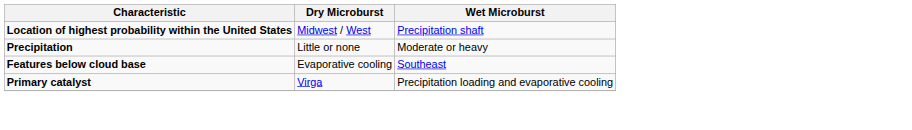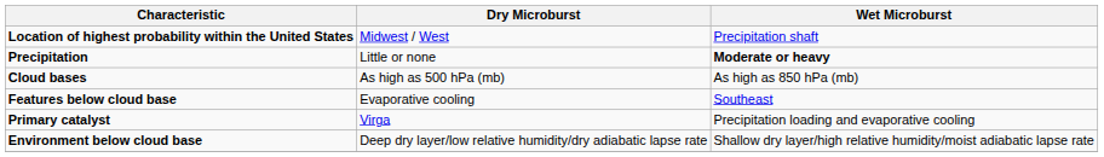 <table class="wikitable">
 <tr>
 <th><strong>Characteristic</strong></th>
 <th><strong>Dry Microburst</strong></th>
 <th><strong>Wet Microburst</strong></th>
 </tr>
 <tr>
 <td><strong>Location of highest probability within the United States</strong></td>
 <td><a href='#'>Midwest</a> / <a href='#'>West</a></td>
 <td><a href='#'>Precipitation shaft</a></td>
 </tr>
 <tr>
 <td><strong>Precipitation</strong></td>
 <td>Little or none</td>
-<td>Moderate or heavy</td>
+<td><strong>Moderate or heavy</strong></td>
+</tr>
+<tr>
+<td><strong>Cloud bases</strong></td>
+<td>As high as 500 hPa (mb)</td>
+<td>As high as 850 hPa (mb)</td>
 </tr>
 <tr>
 <td><strong>Features below cloud base</strong></td>
 <td>Evaporative cooling</td>
 <td><a href='#'>Southeast</a></td>
 </tr>
 <tr>
 <td><strong>Primary catalyst</strong></td>
 <td><a href='#'>Virga</a></td>
 <td>Precipitation loading and evaporative cooling</td>
 </tr>
 <tr>
+<td><strong>Environment below cloud base</strong></td>
+<td>Deep dry layer/low relative humidity/dry adiabatic lapse rate</td>
+<td>Shallow dry layer/high relative humidity/moist adiabatic lapse rate</td>
+</tr>
+<tr>
 </tr>
 </table>
